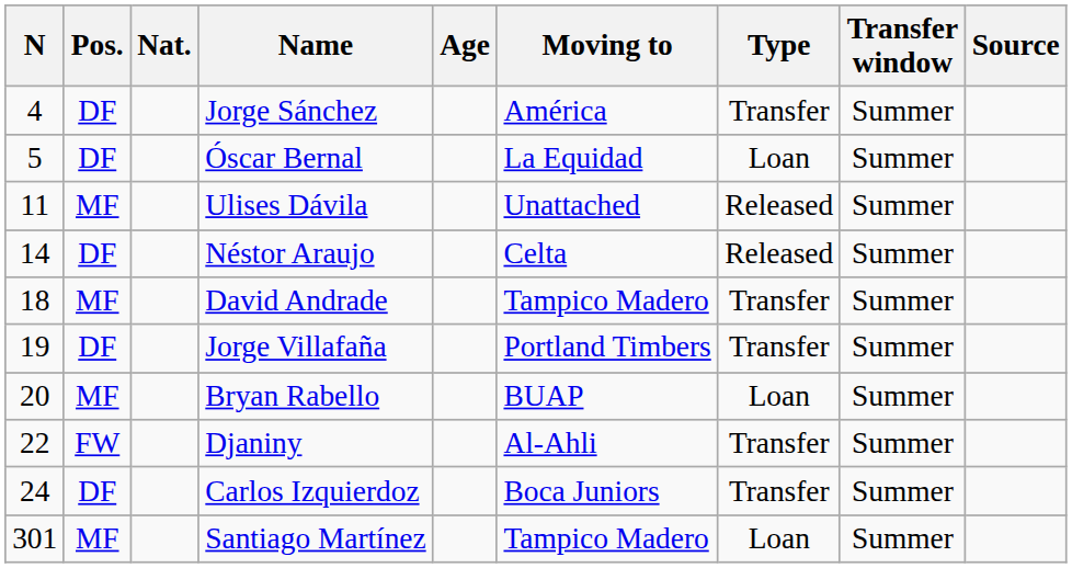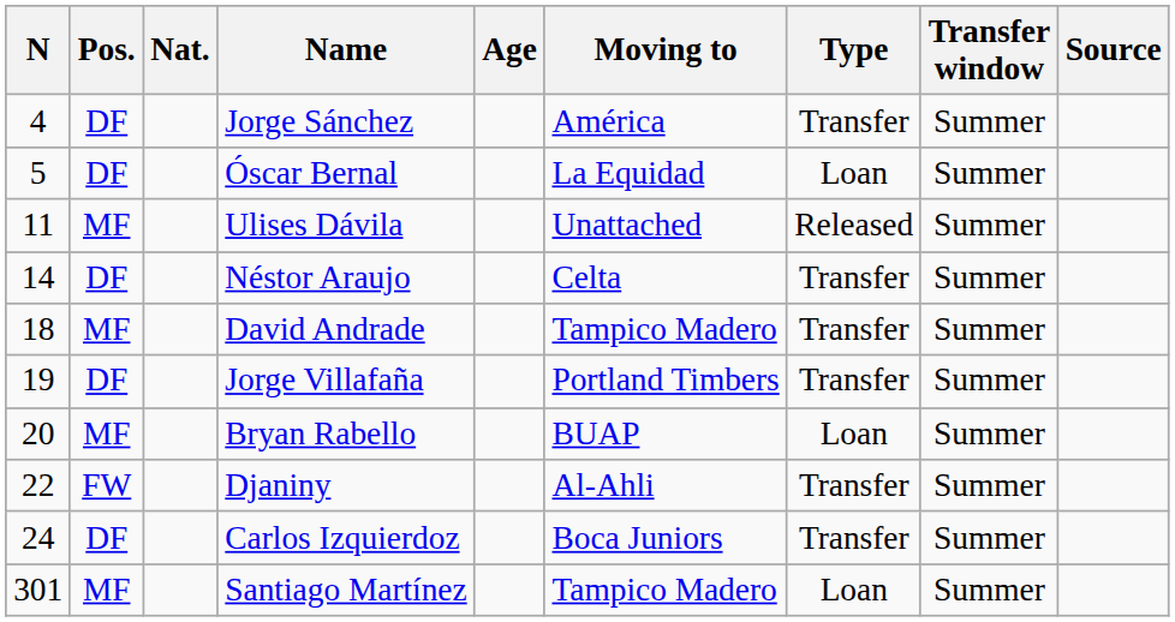 <table class="wikitable sortable" style="text-align:center">
 <tr>
 <th>N</th>
 <th>Pos.</th>
 <th>Nat.</th>
 <th>Name</th>
 <th>Age</th>
 <th>Moving to</th>
 <th>Type</th>
 <th>Transfer<br>window</th>
 <th>Source</th>
 </tr>
 <tr>
 <td>4</td>
 <td><a href='#'>DF</a></td>
 <td></td>
 <td align=left><a href='#'>Jorge Sánchez</a></td>
 <td></td>
 <td align=left><a href='#'>América</a></td>
 <td>Transfer</td>
 <td>Summer</td>
 <td></td>
 </tr>
 <tr>
 <td>5</td>
 <td><a href='#'>DF</a></td>
 <td></td>
 <td align=left><a href='#'>Óscar Bernal</a></td>
 <td></td>
 <td align=left> <a href='#'>La Equidad</a></td>
 <td>Loan</td>
 <td>Summer</td>
 <td></td>
 </tr>
 <tr>
 <td>11</td>
 <td><a href='#'>MF</a></td>
 <td></td>
 <td align=left><a href='#'>Ulises Dávila</a></td>
 <td></td>
 <td align=left><a href='#'>Unattached</a></td>
 <td>Released</td>
 <td>Summer</td>
 <td></td>
 </tr>
 <tr>
 <td>14</td>
 <td><a href='#'>DF</a></td>
 <td></td>
 <td align=left><a href='#'>Néstor Araujo</a></td>
 <td></td>
 <td align=left> <a href='#'>Celta</a></td>
-<td>Released</td>
+<td>Transfer</td>
 <td>Summer</td>
 <td></td>
 </tr>
 <tr>
 <td>18</td>
 <td><a href='#'>MF</a></td>
 <td></td>
 <td align=left><a href='#'>David Andrade</a></td>
 <td></td>
 <td align=left><a href='#'>Tampico Madero</a></td>
 <td>Transfer</td>
 <td>Summer</td>
 <td></td>
 </tr>
 <tr>
 <td>19</td>
 <td><a href='#'>DF</a></td>
 <td></td>
 <td align=left><a href='#'>Jorge Villafaña</a></td>
 <td></td>
 <td align=left> <a href='#'>Portland Timbers</a></td>
 <td>Transfer</td>
 <td>Summer</td>
 <td></td>
 </tr>
 <tr>
 <td>20</td>
 <td><a href='#'>MF</a></td>
 <td></td>
 <td align=left><a href='#'>Bryan Rabello</a></td>
 <td></td>
 <td align=left><a href='#'>BUAP</a></td>
 <td>Loan</td>
 <td>Summer</td>
 <td></td>
 </tr>
 <tr>
 <td>22</td>
 <td><a href='#'>FW</a></td>
 <td></td>
 <td align=left><a href='#'>Djaniny</a></td>
 <td></td>
 <td align=left> <a href='#'>Al-Ahli</a></td>
 <td>Transfer</td>
 <td>Summer</td>
 <td></td>
 </tr>
 <tr>
 <td>24</td>
 <td><a href='#'>DF</a></td>
 <td></td>
 <td align=left><a href='#'>Carlos Izquierdoz</a></td>
 <td></td>
 <td align=left> <a href='#'>Boca Juniors</a></td>
 <td>Transfer</td>
 <td>Summer</td>
 <td></td>
 </tr>
 <tr>
 <td>301</td>
 <td><a href='#'>MF</a></td>
 <td></td>
 <td align=left><a href='#'>Santiago Martínez</a></td>
 <td></td>
 <td align=left><a href='#'>Tampico Madero</a></td>
 <td>Loan</td>
 <td>Summer</td>
 <td></td>
 </tr>
 </table>
